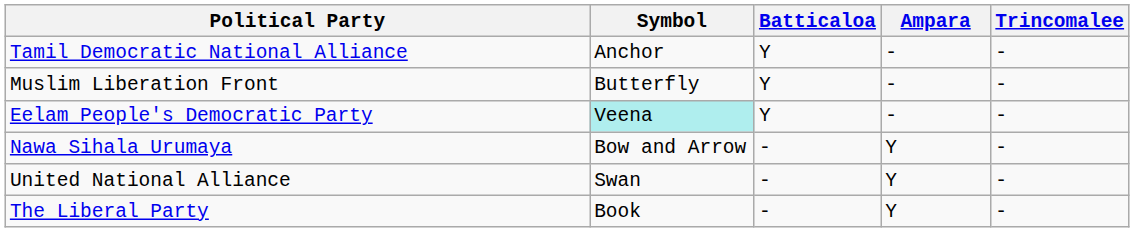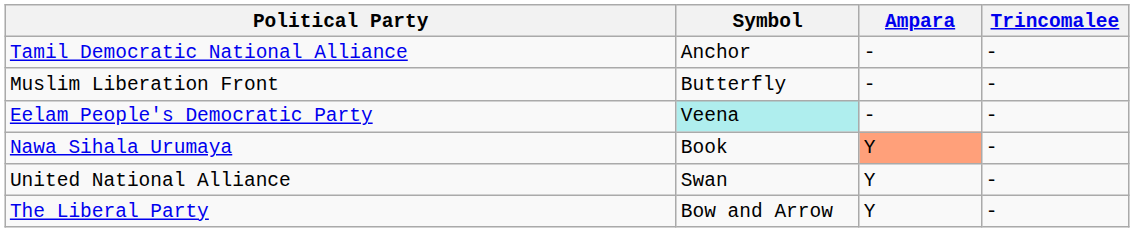 <table class="wikitable" style="width:750px; margin: 1em auto 1em auto">
 <tr>
 <th width="55%">Political Party</th>
 <th width="15%">Symbol</th>
-<th width="10%"><a href='#'>Batticaloa</a></th>
 <th width="10%"><a href='#'>Ampara</a></th>
 <th width="10%"><a href='#'>Trincomalee</a></th>
 </tr>
 <tr>
 <td><a href='#'>Tamil Democratic National Alliance</a></td>
 <td>Anchor</td>
-<td>Y</td>
 <td>-</td>
 <td>-</td>
 </tr>
 <tr>
 <td>Muslim Liberation Front</td>
 <td>Butterfly</td>
-<td>Y</td>
 <td>-</td>
 <td>-</td>
 </tr>
 <tr>
 <td><a href='#'>Eelam People's Democratic Party</a></td>
 <td style="background: paleturquoise;">Veena</td>
-<td>Y</td>
 <td>-</td>
 <td>-</td>
 </tr>
 <tr>
 <td><a href='#'>Nawa Sihala Urumaya</a></td>
-<td>Bow and Arrow</td>
-<td>-</td>
-<td>Y</td>
+<td>Book</td>
+<td style="background: lightsalmon;">Y</td>
 <td>-</td>
 </tr>
 <tr>
 <td>United National Alliance</td>
 <td>Swan</td>
-<td>-</td>
 <td>Y</td>
 <td>-</td>
 </tr>
 <tr>
 <td><a href='#'>The Liberal Party</a></td>
-<td>Book</td>
-<td>-</td>
+<td>Bow and Arrow</td>
 <td>Y</td>
 <td>-</td>
 </tr>
 </table>
